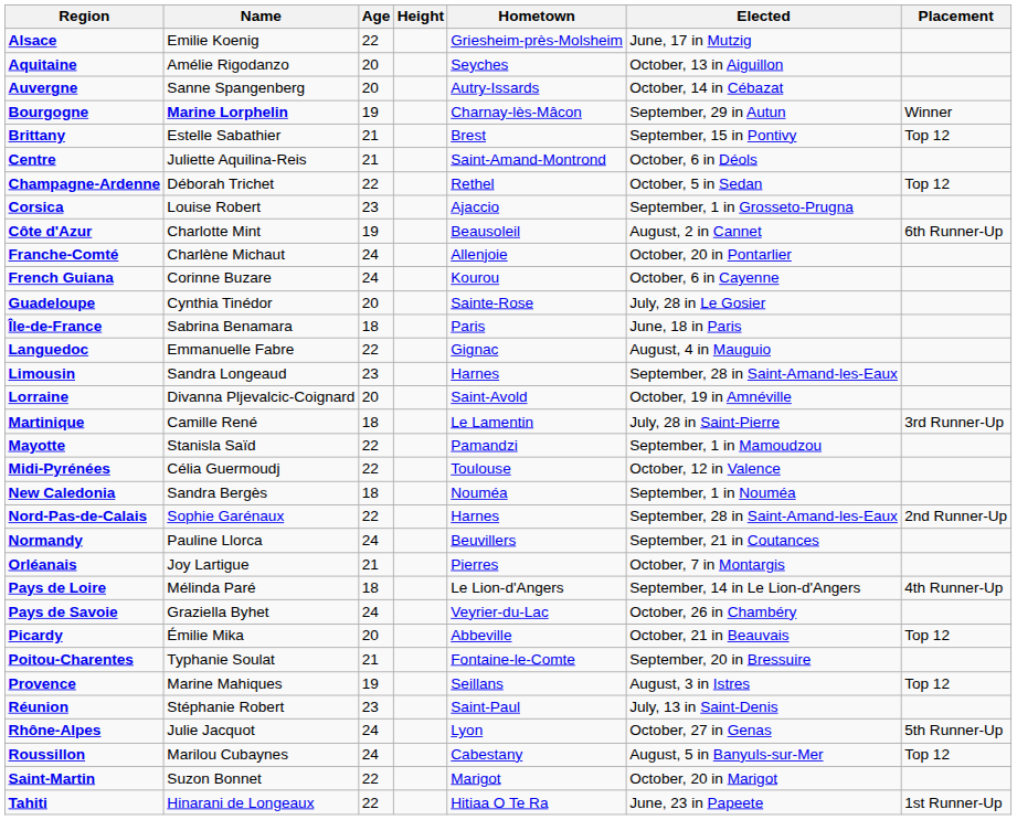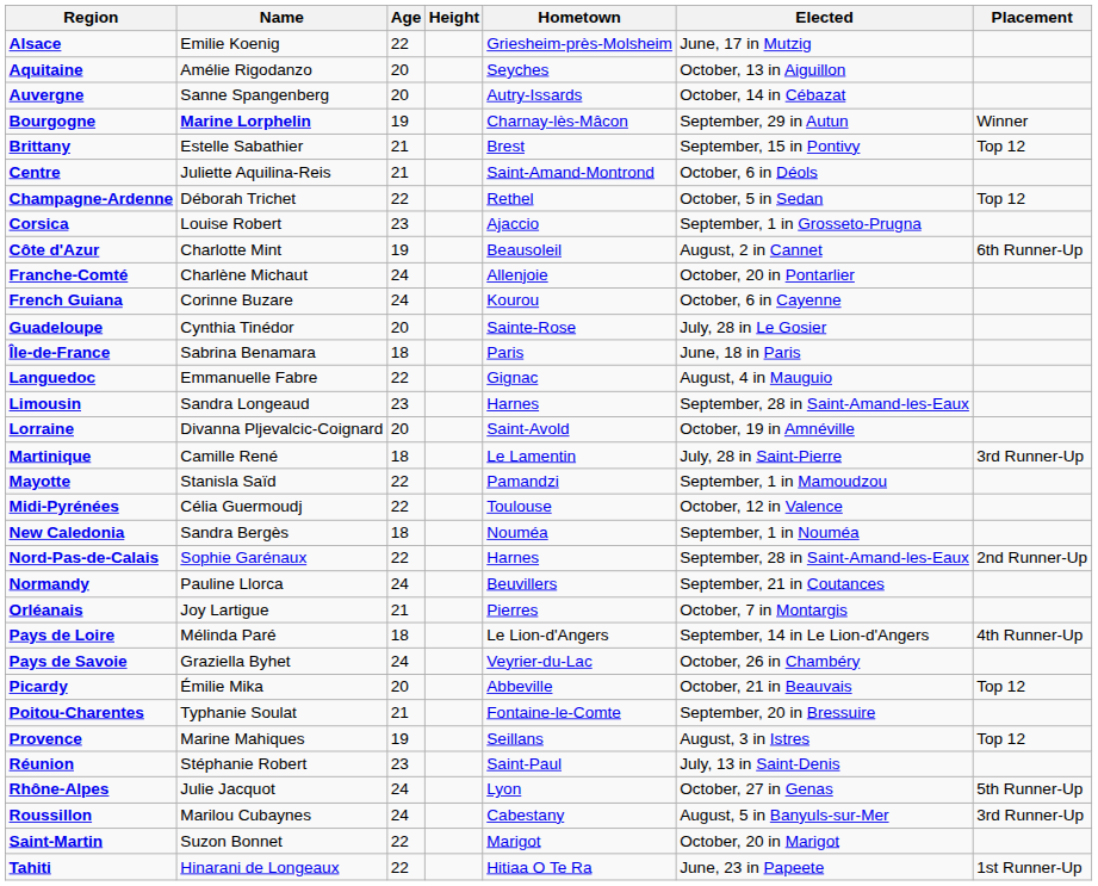 <table class="wikitable sortable">
 <tr>
 <th scope="col">Region</th>
 <th scope="col">Name</th>
 <th scope="col">Age</th>
 <th scope="col">Height</th>
 <th scope="col">Hometown</th>
 <th scope="col">Elected</th>
 <th scope="col">Placement</th>
 </tr>
 <tr>
 <td> <strong><a href='#'>Alsace</a></strong></td>
 <td>Emilie Koenig </td>
 <td>22</td>
 <td></td>
 <td><a href='#'>Griesheim-près-Molsheim</a></td>
 <td>June, 17 in <a href='#'>Mutzig</a></td>
 <td></td>
 </tr>
 <tr>
 <td> <strong><a href='#'>Aquitaine</a></strong></td>
 <td>Amélie Rigodanzo</td>
 <td>20</td>
 <td></td>
 <td><a href='#'>Seyches</a></td>
 <td>October, 13 in <a href='#'>Aiguillon</a></td>
 <td></td>
 </tr>
 <tr>
 <td> <strong><a href='#'>Auvergne</a></strong></td>
 <td>Sanne Spangenberg</td>
 <td>20</td>
 <td></td>
 <td><a href='#'>Autry-Issards</a></td>
 <td>October, 14 in <a href='#'>Cébazat</a></td>
 <td></td>
 </tr>
 <tr>
 <td> <strong><a href='#'>Bourgogne</a></strong></td>
 <td><strong><a href='#'>Marine Lorphelin</a></strong></td>
 <td>19</td>
 <td></td>
 <td><a href='#'>Charnay-lès-Mâcon</a></td>
 <td>September, 29 in <a href='#'>Autun</a></td>
 <td>Winner</td>
 </tr>
 <tr>
 <td> <strong><a href='#'>Brittany</a></strong></td>
 <td>Estelle Sabathier</td>
 <td>21</td>
 <td></td>
 <td><a href='#'>Brest</a></td>
 <td>September, 15 in <a href='#'>Pontivy</a></td>
 <td>Top 12</td>
 </tr>
 <tr>
 <td> <strong><a href='#'>Centre</a></strong></td>
 <td>Juliette Aquilina-Reis</td>
 <td>21</td>
 <td></td>
 <td><a href='#'>Saint-Amand-Montrond</a></td>
 <td>October, 6 in <a href='#'>Déols</a></td>
 <td></td>
 </tr>
 <tr>
 <td> <strong><a href='#'>Champagne-Ardenne</a></strong></td>
 <td>Déborah Trichet</td>
 <td>22</td>
 <td></td>
 <td><a href='#'>Rethel</a></td>
 <td>October, 5 in <a href='#'>Sedan</a></td>
 <td>Top 12</td>
 </tr>
 <tr>
 <td> <strong><a href='#'>Corsica</a></strong></td>
 <td>Louise Robert</td>
 <td>23</td>
 <td></td>
 <td><a href='#'>Ajaccio</a></td>
 <td>September, 1 in <a href='#'>Grosseto-Prugna</a></td>
 <td></td>
 </tr>
 <tr>
 <td> <strong><a href='#'>Côte d'Azur</a></strong></td>
 <td>Charlotte Mint</td>
 <td>19</td>
 <td></td>
 <td><a href='#'>Beausoleil</a></td>
 <td>August, 2 in <a href='#'>Cannet</a></td>
 <td>6th Runner-Up</td>
 </tr>
 <tr>
 <td> <strong><a href='#'>Franche-Comté</a></strong></td>
 <td>Charlène Michaut</td>
 <td>24</td>
 <td></td>
 <td><a href='#'>Allenjoie</a></td>
 <td>October, 20 in <a href='#'>Pontarlier</a></td>
 <td></td>
 </tr>
 <tr>
 <td> <strong><a href='#'>French Guiana</a></strong></td>
 <td>Corinne Buzare</td>
 <td>24</td>
 <td></td>
 <td><a href='#'>Kourou</a></td>
 <td>October, 6 in <a href='#'>Cayenne</a></td>
 <td></td>
 </tr>
 <tr>
 <td> <strong><a href='#'>Guadeloupe</a></strong></td>
 <td>Cynthia Tinédor</td>
 <td>20</td>
 <td></td>
 <td><a href='#'>Sainte-Rose</a></td>
 <td>July, 28 in <a href='#'>Le Gosier</a></td>
 <td></td>
 </tr>
 <tr>
 <td> <strong><a href='#'>Île-de-France</a></strong></td>
 <td>Sabrina Benamara</td>
 <td>18</td>
 <td></td>
 <td><a href='#'>Paris</a></td>
 <td>June, 18 in <a href='#'>Paris</a></td>
 <td></td>
 </tr>
 <tr>
 <td> <strong><a href='#'>Languedoc</a></strong></td>
 <td>Emmanuelle Fabre</td>
 <td>22</td>
 <td></td>
 <td><a href='#'>Gignac</a></td>
 <td>August, 4 in <a href='#'>Mauguio</a></td>
 <td></td>
 </tr>
 <tr>
 <td> <strong><a href='#'>Limousin</a></strong></td>
 <td>Sandra Longeaud</td>
 <td>23</td>
 <td></td>
 <td><a href='#'>Harnes</a></td>
 <td>September, 28 in <a href='#'>Saint-Amand-les-Eaux</a></td>
 <td></td>
 </tr>
 <tr>
 <td> <strong><a href='#'>Lorraine</a></strong></td>
 <td>Divanna Pljevalcic-Coignard</td>
 <td>20</td>
 <td></td>
 <td><a href='#'>Saint-Avold</a></td>
 <td>October, 19 in <a href='#'>Amnéville</a></td>
 <td></td>
 </tr>
 <tr>
 <td> <strong><a href='#'>Martinique</a></strong></td>
 <td>Camille René</td>
 <td>18</td>
 <td></td>
 <td><a href='#'>Le Lamentin</a></td>
 <td>July, 28 in <a href='#'>Saint-Pierre</a></td>
 <td>3rd Runner-Up</td>
 </tr>
 <tr>
 <td> <strong><a href='#'>Mayotte</a></strong></td>
 <td>Stanisla Saïd</td>
 <td>22</td>
 <td></td>
 <td><a href='#'>Pamandzi</a></td>
 <td>September, 1 in <a href='#'>Mamoudzou</a></td>
 <td></td>
 </tr>
 <tr>
 <td> <strong><a href='#'>Midi-Pyrénées</a></strong></td>
 <td>Célia Guermoudj</td>
 <td>22</td>
 <td></td>
 <td><a href='#'>Toulouse</a></td>
 <td>October, 12 in <a href='#'>Valence</a></td>
 <td></td>
 </tr>
 <tr>
 <td> <strong><a href='#'>New Caledonia</a></strong></td>
 <td>Sandra Bergès</td>
 <td>18</td>
 <td></td>
 <td><a href='#'>Nouméa</a></td>
 <td>September, 1 in <a href='#'>Nouméa</a></td>
 <td></td>
 </tr>
 <tr>
 <td> <strong><a href='#'>Nord-Pas-de-Calais</a></strong></td>
 <td><a href='#'>Sophie Garénaux</a></td>
 <td>22</td>
 <td></td>
 <td><a href='#'>Harnes</a></td>
 <td>September, 28 in <a href='#'>Saint-Amand-les-Eaux</a></td>
 <td>2nd Runner-Up</td>
 </tr>
 <tr>
 <td> <strong><a href='#'>Normandy</a></strong></td>
 <td>Pauline Llorca</td>
 <td>24</td>
 <td></td>
 <td><a href='#'>Beuvillers</a></td>
 <td>September, 21 in <a href='#'>Coutances</a></td>
 <td></td>
 </tr>
 <tr>
 <td> <strong><a href='#'>Orléanais</a></strong></td>
 <td>Joy Lartigue</td>
 <td>21</td>
 <td></td>
 <td><a href='#'>Pierres</a></td>
 <td>October, 7 in <a href='#'>Montargis</a></td>
 <td></td>
 </tr>
 <tr>
 <td> <strong><a href='#'>Pays de Loire</a></strong></td>
 <td>Mélinda Paré</td>
 <td>18</td>
 <td></td>
 <td>Le Lion-d'Angers</td>
 <td>September, 14 in Le Lion-d'Angers</td>
 <td>4th Runner-Up</td>
 </tr>
 <tr>
 <td> <strong><a href='#'>Pays de Savoie</a></strong></td>
 <td>Graziella Byhet</td>
 <td>24</td>
 <td></td>
 <td><a href='#'>Veyrier-du-Lac</a></td>
 <td>October, 26 in <a href='#'>Chambéry</a></td>
 <td></td>
 </tr>
 <tr>
 <td> <strong><a href='#'>Picardy</a></strong></td>
 <td>Émilie Mika</td>
 <td>20</td>
 <td></td>
 <td><a href='#'>Abbeville</a></td>
 <td>October, 21 in <a href='#'>Beauvais</a></td>
 <td>Top 12</td>
 </tr>
 <tr>
 <td> <strong><a href='#'>Poitou-Charentes</a></strong></td>
 <td>Typhanie Soulat</td>
 <td>21</td>
 <td></td>
 <td><a href='#'>Fontaine-le-Comte</a></td>
 <td>September, 20 in <a href='#'>Bressuire</a></td>
 <td></td>
 </tr>
 <tr>
 <td> <strong><a href='#'>Provence</a></strong></td>
 <td>Marine Mahiques</td>
 <td>19</td>
 <td></td>
 <td><a href='#'>Seillans</a></td>
 <td>August, 3 in <a href='#'>Istres</a></td>
 <td>Top 12</td>
 </tr>
 <tr>
 <td> <strong><a href='#'>Réunion</a></strong></td>
 <td>Stéphanie Robert</td>
 <td>23</td>
 <td></td>
 <td><a href='#'>Saint-Paul</a></td>
 <td>July, 13 in <a href='#'>Saint-Denis</a></td>
 <td></td>
 </tr>
 <tr>
 <td> <strong><a href='#'>Rhône-Alpes</a></strong></td>
 <td>Julie Jacquot</td>
 <td>24</td>
 <td></td>
 <td><a href='#'>Lyon</a></td>
 <td>October, 27 in <a href='#'>Genas</a></td>
 <td>5th Runner-Up</td>
 </tr>
 <tr>
 <td> <strong><a href='#'>Roussillon</a></strong></td>
 <td>Marilou Cubaynes</td>
 <td>24</td>
 <td></td>
 <td><a href='#'>Cabestany</a></td>
 <td>August, 5 in <a href='#'>Banyuls-sur-Mer</a></td>
-<td>Top 12</td>
+<td>3rd Runner-Up</td>
 </tr>
 <tr>
 <td> <strong><a href='#'>Saint-Martin</a></strong></td>
 <td>Suzon Bonnet</td>
 <td>22</td>
 <td></td>
 <td><a href='#'>Marigot</a></td>
 <td>October, 20 in <a href='#'>Marigot</a></td>
 <td></td>
 </tr>
 <tr>
 <td> <strong><a href='#'>Tahiti</a></strong></td>
 <td><a href='#'>Hinarani de Longeaux</a></td>
 <td>22</td>
 <td></td>
 <td><a href='#'>Hitiaa O Te Ra</a></td>
 <td>June, 23 in <a href='#'>Papeete</a></td>
 <td>1st Runner-Up</td>
 </tr>
 </table>
